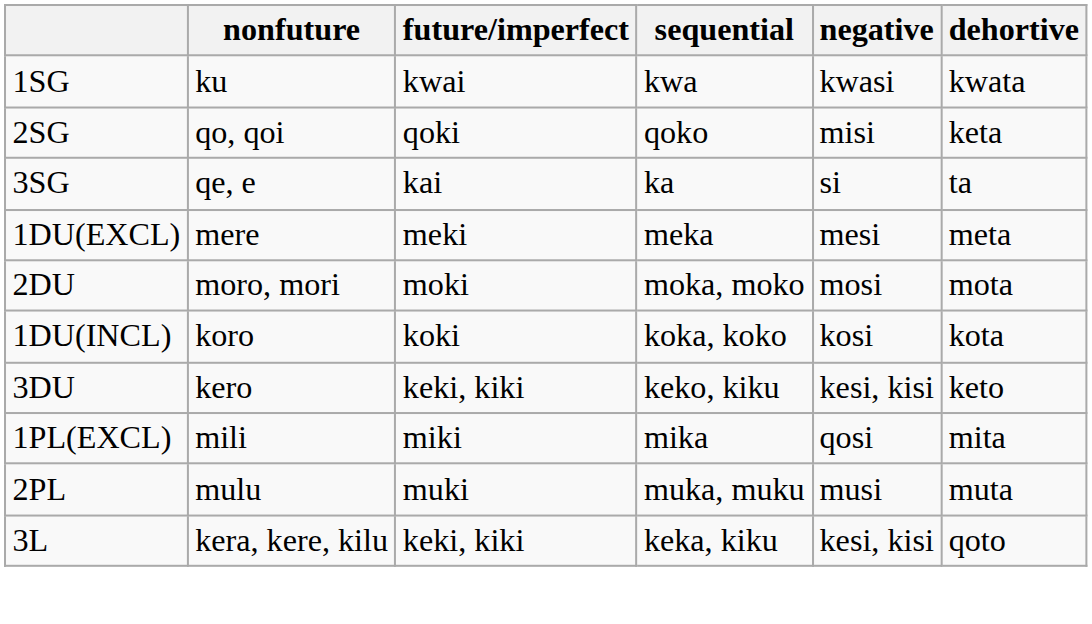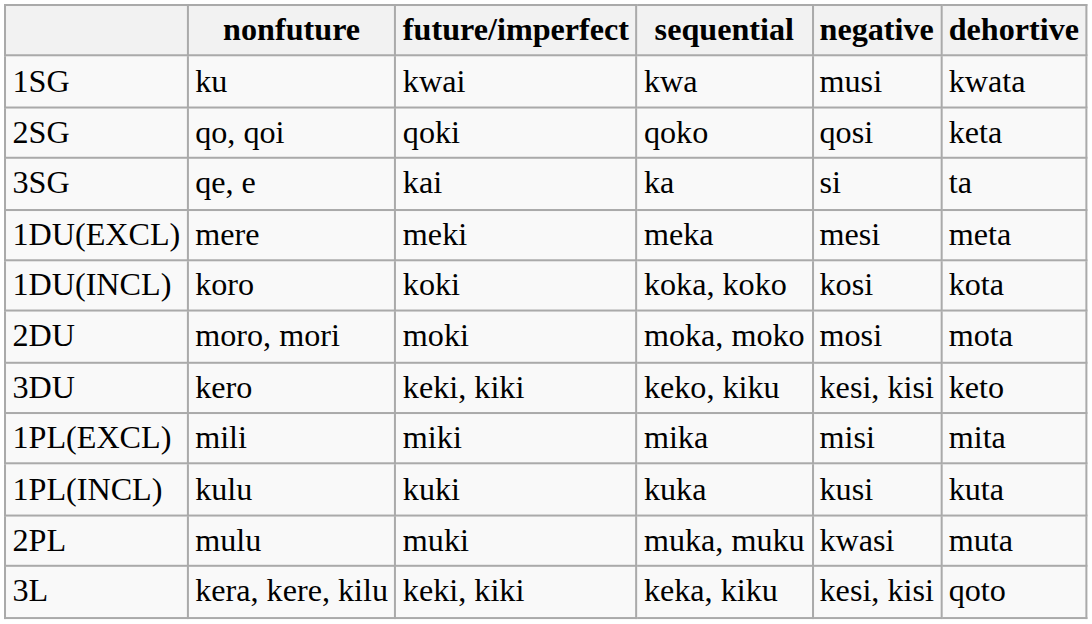 <table class="wikitable">
 <tr>
 <th></th>
 <th>nonfuture</th>
 <th>future/imperfect</th>
 <th>sequential</th>
 <th>negative</th>
 <th>dehortive</th>
 </tr>
 <tr>
 <td>1SG</td>
 <td>ku</td>
 <td>kwai</td>
 <td>kwa</td>
-<td>kwasi</td>
+<td>musi</td>
 <td>kwata</td>
 </tr>
 <tr>
 <td>2SG</td>
 <td>qo, qoi</td>
 <td>qoki</td>
 <td>qoko</td>
-<td>misi</td>
+<td>qosi</td>
 <td>keta</td>
 </tr>
 <tr>
 <td>3SG</td>
 <td>qe, e</td>
 <td>kai</td>
 <td>ka</td>
 <td>si</td>
 <td>ta</td>
 </tr>
 <tr>
 <td>1DU(EXCL)</td>
 <td>mere</td>
 <td>meki</td>
 <td>meka</td>
 <td>mesi</td>
 <td>meta</td>
 </tr>
 <tr>
+<td>1DU(INCL)</td>
+<td>koro</td>
+<td>koki</td>
+<td>koka, koko</td>
+<td>kosi</td>
+<td>kota</td>
+</tr>
+<tr>
 <td>2DU</td>
 <td>moro, mori</td>
 <td>moki</td>
 <td>moka, moko</td>
 <td>mosi</td>
 <td>mota</td>
-</tr>
-<tr>
-<td>1DU(INCL)</td>
-<td>koro</td>
-<td>koki</td>
-<td>koka, koko</td>
-<td>kosi</td>
-<td>kota</td>
 </tr>
 <tr>
 <td>3DU</td>
 <td>kero</td>
 <td>keki, kiki</td>
 <td>keko, kiku</td>
 <td>kesi, kisi</td>
 <td>keto</td>
 </tr>
 <tr>
 <td>1PL(EXCL)</td>
 <td>mili</td>
 <td>miki</td>
 <td>mika</td>
-<td>qosi</td>
+<td>misi</td>
 <td>mita</td>
+</tr>
+<tr>
+<td>1PL(INCL)</td>
+<td>kulu</td>
+<td>kuki</td>
+<td>kuka</td>
+<td>kusi</td>
+<td>kuta</td>
 </tr>
 <tr>
 <td>2PL</td>
 <td>mulu</td>
 <td>muki</td>
 <td>muka, muku</td>
-<td>musi</td>
+<td>kwasi</td>
 <td>muta</td>
 </tr>
 <tr>
 <td>3L</td>
 <td>kera, kere, kilu</td>
 <td>keki, kiki</td>
 <td>keka, kiku</td>
 <td>kesi, kisi</td>
 <td>qoto</td>
 </tr>
 </table>
